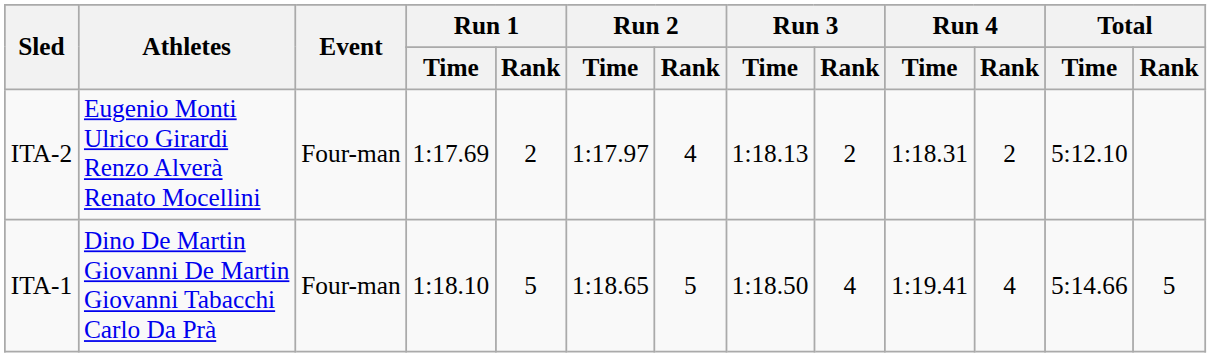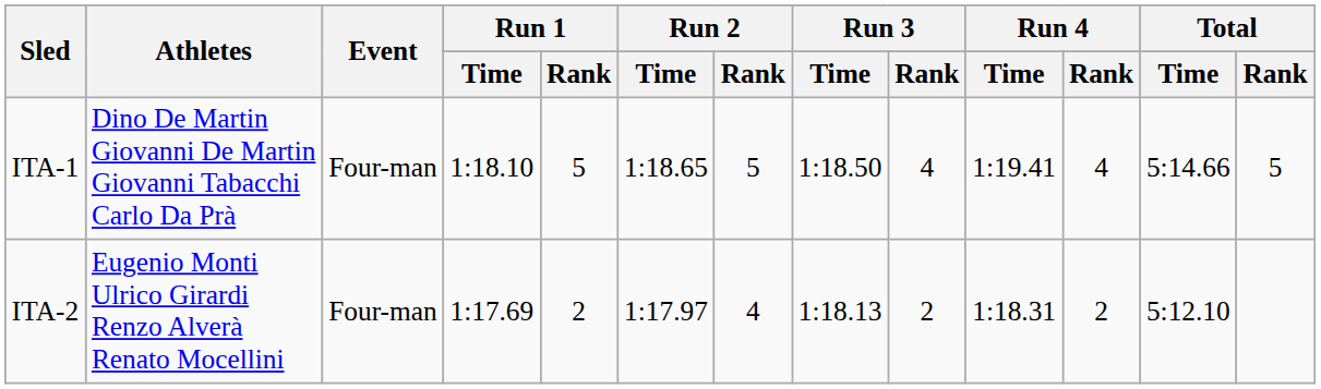 <table class="wikitable"  border="1" style="font-size:90%">
 <tr>
 <th rowspan="2">Sled</th>
 <th rowspan="2">Athletes</th>
 <th rowspan="2">Event</th>
 <th colspan="2">Run 1</th>
 <th colspan="2">Run 2</th>
 <th colspan="2">Run 3</th>
 <th colspan="2">Run 4</th>
 <th colspan="2">Total</th>
 </tr>
 <tr>
 <th>Time</th>
 <th>Rank</th>
 <th>Time</th>
 <th>Rank</th>
 <th>Time</th>
 <th>Rank</th>
 <th>Time</th>
 <th>Rank</th>
 <th>Time</th>
 <th>Rank</th>
 </tr>
 <tr>
+<td align="center">ITA-1</td>
+<td><a href='#'>Dino De Martin</a><br><a href='#'>Giovanni De Martin</a><br><a href='#'>Giovanni Tabacchi</a><br><a href='#'>Carlo Da Prà</a></td>
+<td>Four-man</td>
+<td align="center">1:18.10</td>
+<td align="center">5</td>
+<td align="center">1:18.65</td>
+<td align="center">5</td>
+<td align="center">1:18.50</td>
+<td align="center">4</td>
+<td align="center">1:19.41</td>
+<td align="center">4</td>
+<td align="center">5:14.66</td>
+<td align="center">5</td>
+</tr>
+<tr>
 <td align="center">ITA-2</td>
 <td><a href='#'>Eugenio Monti</a><br><a href='#'>Ulrico Girardi</a><br><a href='#'>Renzo Alverà</a><br><a href='#'>Renato Mocellini</a></td>
 <td>Four-man</td>
 <td align="center">1:17.69</td>
 <td align="center">2</td>
 <td align="center">1:17.97</td>
 <td align="center">4</td>
 <td align="center">1:18.13</td>
 <td align="center">2</td>
 <td align="center">1:18.31</td>
 <td align="center">2</td>
 <td align="center">5:12.10</td>
 <td align="center"></td>
 </tr>
-<tr>
-<td align="center">ITA-1</td>
-<td><a href='#'>Dino De Martin</a><br><a href='#'>Giovanni De Martin</a><br><a href='#'>Giovanni Tabacchi</a><br><a href='#'>Carlo Da Prà</a></td>
-<td>Four-man</td>
-<td align="center">1:18.10</td>
-<td align="center">5</td>
-<td align="center">1:18.65</td>
-<td align="center">5</td>
-<td align="center">1:18.50</td>
-<td align="center">4</td>
-<td align="center">1:19.41</td>
-<td align="center">4</td>
-<td align="center">5:14.66</td>
-<td align="center">5</td>
-</tr>
 </table>
